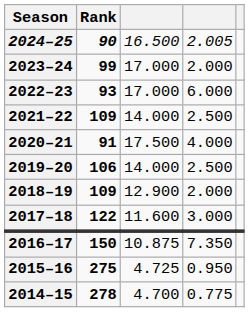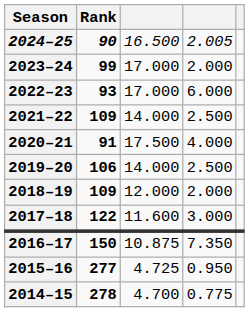 <table class="wikitable sortable" style="text-align: right;">
 <tr>
 <th>Season</th>
 <th>Rank</th>
 <th></th>
 <th></th>
 <th></th>
 </tr>
 <tr>
 <th><em>2024–25</em></th>
 <td><strong><em>90</em></strong> </td>
 <td><em>16.500</em></td>
 <td><em>2.005</em></td>
 <td></td>
 </tr>
 <tr>
 <th>2023–24</th>
 <td><strong>99</strong> </td>
 <td>17.000</td>
 <td>2.000</td>
 <td></td>
 </tr>
 <tr>
 <th>2022–23</th>
 <td><strong>93</strong> </td>
 <td>17.000</td>
 <td>6.000</td>
 <td></td>
 </tr>
 <tr>
 <th>2021–22</th>
 <td><strong>109</strong> </td>
 <td>14.000</td>
 <td>2.500</td>
 <td></td>
 </tr>
 <tr>
 <th>2020–21</th>
 <td><strong>91</strong> </td>
 <td>17.500</td>
 <td>4.000</td>
 <td></td>
 </tr>
 <tr>
 <th>2019–20</th>
 <td><strong>106</strong> </td>
 <td>14.000</td>
 <td>2.500</td>
 <td></td>
 </tr>
 <tr>
 <th>2018–19</th>
 <td><strong>109</strong> </td>
-<td>12.900</td>
+<td>12.000</td>
 <td>2.000</td>
 <td></td>
 </tr>
 <tr>
 <th>2017–18</th>
 <td><strong>122</strong> </td>
 <td>11.600</td>
 <td>3.000</td>
 <td></td>
 </tr>
 <tr style="border-top: 3px solid #333333;">
 <th>2016–17</th>
 <td><strong>150</strong> </td>
 <td>10.875</td>
 <td>7.350</td>
 <td></td>
 </tr>
 <tr>
 <th>2015–16</th>
-<td><strong>275</strong> </td>
+<td><strong>277</strong> </td>
 <td>4.725</td>
 <td>0.950</td>
 <td></td>
 </tr>
 <tr>
 <th>2014–15</th>
 <td><strong>278</strong> </td>
 <td>4.700</td>
 <td>0.775</td>
 <td></td>
 </tr>
 </table>
